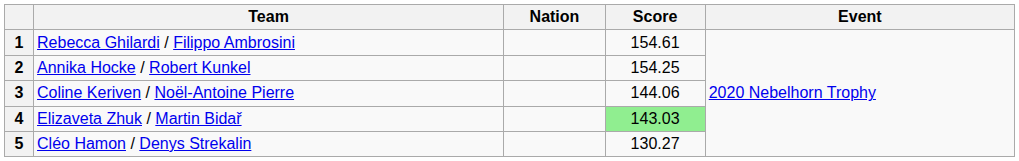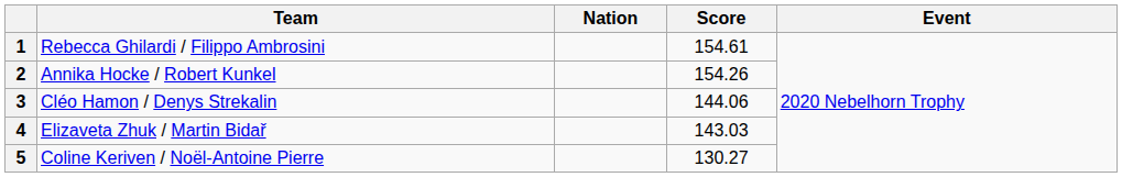 <table class="wikitable sortable" style="text-align:left; width:80%">
 <tr>
 <th scope="col"></th>
 <th scope="col">Team</th>
 <th scope="col">Nation</th>
 <th scope="col">Score</th>
 <th scope="col">Event</th>
 </tr>
 <tr>
 <th scope="row">1</th>
 <td><a href='#'>Rebecca Ghilardi</a> / <a href='#'>Filippo Ambrosini</a></td>
 <td></td>
 <td style="text-align:center;">154.61</td>
 <td rowspan="5"><a href='#'>2020 Nebelhorn Trophy</a></td>
 </tr>
 <tr>
 <th scope="row">2</th>
 <td><a href='#'>Annika Hocke</a> / <a href='#'>Robert Kunkel</a></td>
 <td></td>
-<td style="text-align:center;">154.25</td>
+<td style="text-align:center;">154.26</td>
 </tr>
 <tr>
 <th scope="row">3</th>
-<td><a href='#'>Coline Keriven</a> / <a href='#'>Noël-Antoine Pierre</a></td>
+<td><a href='#'>Cléo Hamon</a> / <a href='#'>Denys Strekalin</a></td>
 <td></td>
 <td style="text-align:center;">144.06</td>
 </tr>
 <tr>
 <th scope="row">4</th>
 <td><a href='#'>Elizaveta Zhuk</a> / <a href='#'>Martin Bidař</a></td>
 <td></td>
-<td style="background: lightgreen; text-align:center;">143.03</td>
+<td style="text-align:center;">143.03</td>
 </tr>
 <tr>
 <th scope="row">5</th>
-<td><a href='#'>Cléo Hamon</a> / <a href='#'>Denys Strekalin</a></td>
+<td><a href='#'>Coline Keriven</a> / <a href='#'>Noël-Antoine Pierre</a></td>
 <td></td>
 <td style="text-align:center;">130.27</td>
 </tr>
 </table>
